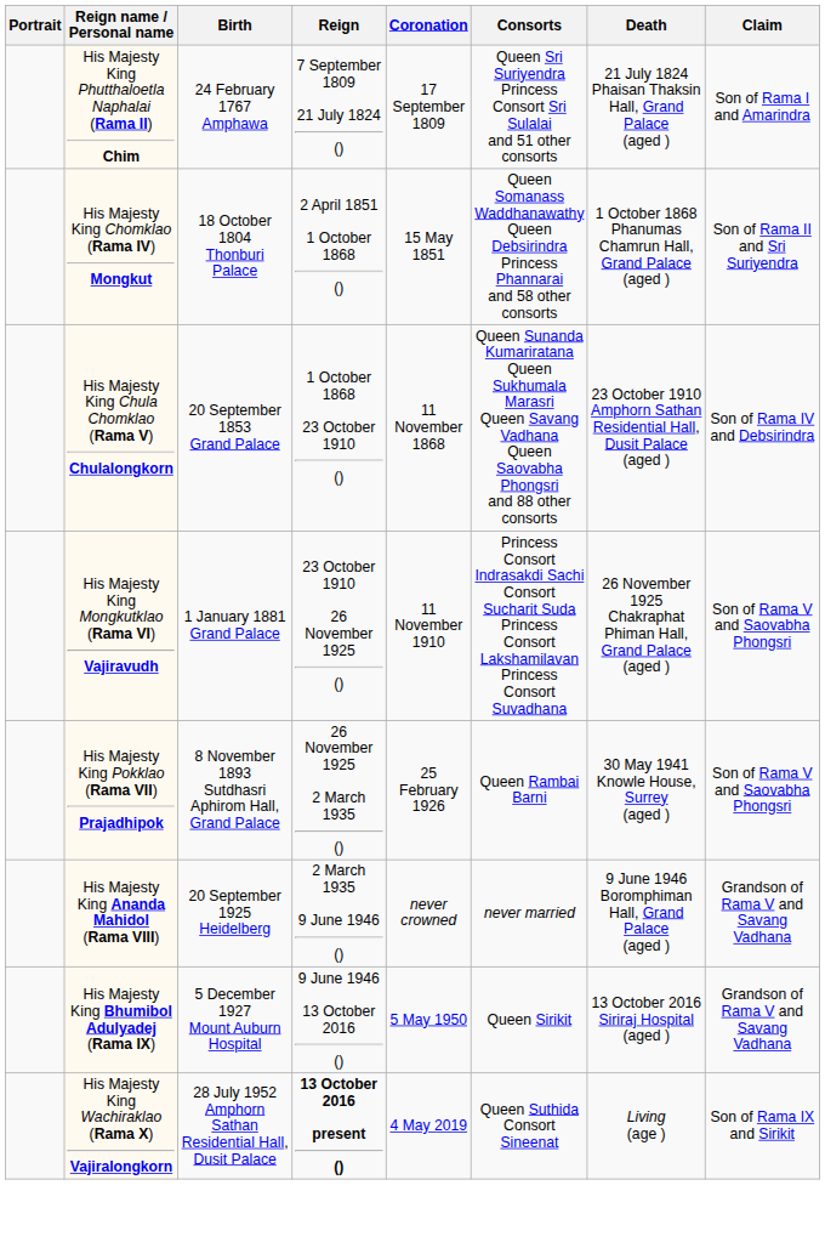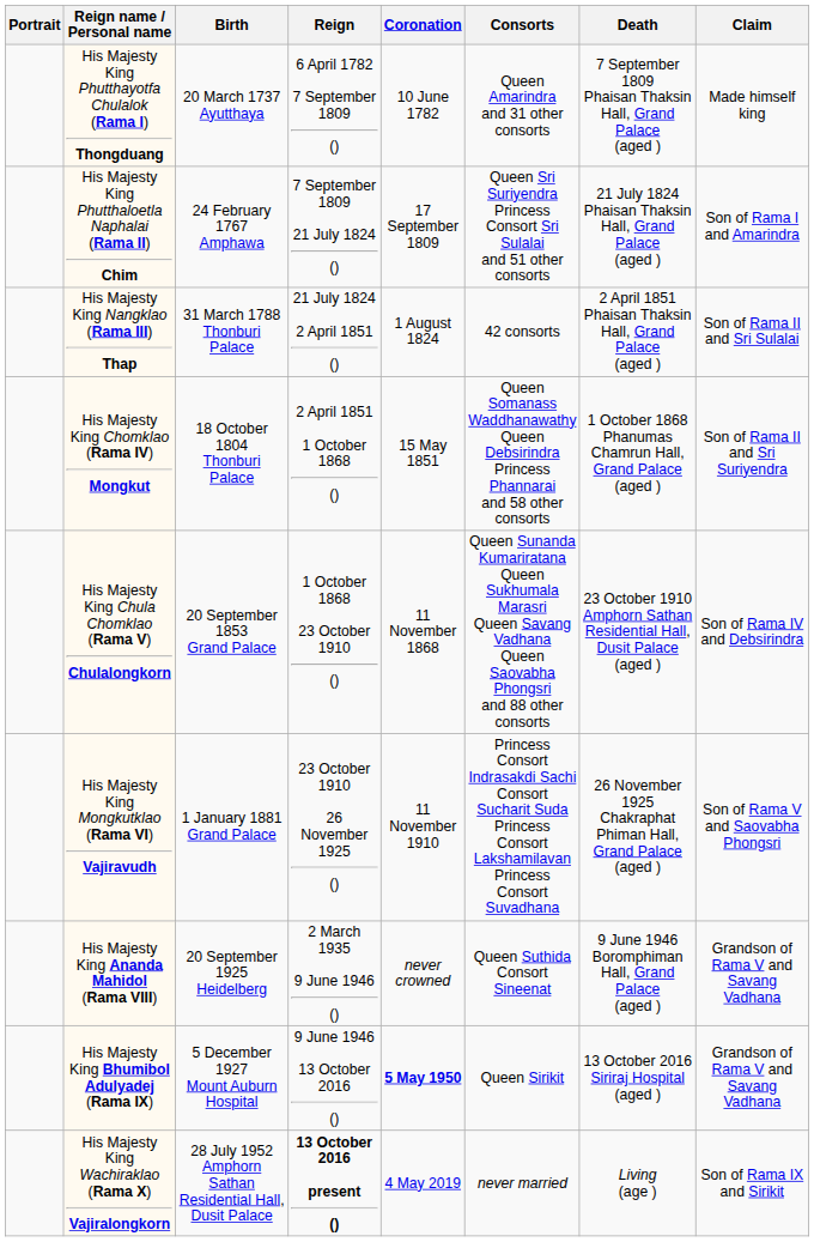 <table style="text-align:center; width:100%" class="wikitable">
 <tr>
 <th width="80">Portrait</th>
 <th width=14%>Reign name / Personal name</th>
 <th width=15%>Birth</th>
 <th width=12%>Reign</th>
 <th width=10%><a href='#'>Coronation</a></th>
 <th width=8%>Consorts</th>
 <th width=15%>Death</th>
 <th width=15%>Claim</th>
 </tr>
 <tr>
 <td></td>
+<td style="background:#fffaf0;">His Majesty King <em>Phutthayotfa Chulalok</em><br>(<strong><a href='#'>Rama I</a></strong>)<br><hr><strong>Thongduang</strong></td>
+<td>20 March 1737<br><a href='#'>Ayutthaya</a></td>
+<td>6 April 1782<br><br>7 September 1809<br><hr>()</td>
+<td>10 June 1782</td>
+<td>Queen <a href='#'>Amarindra</a><br>and 31 other consorts</td>
+<td>7 September 1809<br>Phaisan Thaksin Hall, <a href='#'>Grand Palace</a><br>(aged )</td>
+<td>Made himself king</td>
+</tr>
+<tr>
+<td></td>
 <td style="background:#fffaf0;">His Majesty King <em>Phutthaloetla Naphalai</em><br>(<strong><a href='#'>Rama II</a></strong>)<br><hr><strong>Chim</strong></td>
 <td>24 February 1767<br><a href='#'>Amphawa</a></td>
 <td>7 September 1809<br><br>21 July 1824<br><hr>()</td>
 <td>17 September 1809</td>
 <td>Queen <a href='#'>Sri Suriyendra</a><br>Princess Consort <a href='#'>Sri Sulalai</a><br>and 51 other consorts</td>
 <td>21 July 1824<br>Phaisan Thaksin Hall, <a href='#'>Grand Palace</a><br>(aged )</td>
 <td>Son of <a href='#'>Rama I</a> and <a href='#'>Amarindra</a></td>
+</tr>
+<tr>
+<td></td>
+<td style="background:#fffaf0;">His Majesty King <em>Nangklao</em><br>(<strong><a href='#'>Rama III</a></strong>)<br><hr><strong>Thap</strong></td>
+<td>31 March 1788<br><a href='#'>Thonburi Palace</a></td>
+<td>21 July 1824<br><br>2 April 1851<br><hr>()</td>
+<td>1 August 1824</td>
+<td>42 consorts</td>
+<td>2 April 1851<br>Phaisan Thaksin Hall, <a href='#'>Grand Palace</a><br>(aged )</td>
+<td>Son of <a href='#'>Rama II</a> and <a href='#'>Sri Sulalai</a></td>
 </tr>
 <tr>
 <td></td>
 <td style="background:#fffaf0;">His Majesty King <em>Chomklao</em><br>(<strong>Rama IV</strong>)<br><hr><strong><a href='#'>Mongkut</a></strong></td>
 <td>18 October 1804<br><a href='#'>Thonburi Palace</a></td>
 <td>2 April 1851<br><br>1 October 1868<br><hr>()</td>
 <td>15 May 1851</td>
 <td>Queen <a href='#'>Somanass Waddhanawathy</a><br>Queen <a href='#'>Debsirindra</a><br>Princess <a href='#'>Phannarai</a><br>and 58 other consorts</td>
 <td>1 October 1868<br>Phanumas Chamrun Hall, <a href='#'>Grand Palace</a><br>(aged )</td>
 <td>Son of <a href='#'>Rama II</a> and <a href='#'>Sri Suriyendra</a></td>
 </tr>
 <tr>
 <td></td>
 <td style="background:#fffaf0;">His Majesty King <em>Chula Chomklao</em><br>(<strong>Rama V</strong>)<br><hr><strong><a href='#'>Chulalongkorn</a></strong></td>
 <td>20 September 1853<br><a href='#'>Grand Palace</a></td>
 <td>1 October 1868<br><br>23 October 1910<br><hr>()</td>
 <td>11 November 1868</td>
 <td>Queen <a href='#'>Sunanda Kumariratana</a><br>Queen <a href='#'>Sukhumala Marasri</a><br>Queen <a href='#'>Savang Vadhana</a><br>Queen <a href='#'>Saovabha Phongsri</a><br>and 88 other consorts</td>
 <td>23 October 1910<br><a href='#'>Amphorn Sathan Residential Hall</a>, <a href='#'>Dusit Palace</a><br>(aged )</td>
 <td>Son of <a href='#'>Rama IV</a> and <a href='#'>Debsirindra</a></td>
 </tr>
 <tr>
 <td></td>
 <td style="background:#fffaf0;">His Majesty King <em>Mongkutklao</em><br>(<strong>Rama VI</strong>)<br><hr><strong><a href='#'>Vajiravudh</a></strong></td>
 <td>1 January 1881<br><a href='#'>Grand Palace</a></td>
 <td>23 October 1910<br><br>26 November 1925<br><hr>()</td>
 <td>11 November 1910</td>
 <td>Princess Consort <a href='#'>Indrasakdi Sachi</a><br>Consort <a href='#'>Sucharit Suda</a><br>Princess Consort <a href='#'>Lakshamilavan</a><br>Princess Consort <a href='#'>Suvadhana</a></td>
 <td>26 November 1925<br>Chakraphat Phiman Hall, <a href='#'>Grand Palace</a><br>(aged )</td>
 <td>Son of <a href='#'>Rama V</a> and <a href='#'>Saovabha Phongsri</a></td>
 </tr>
 <tr>
 <td></td>
-<td style="background:#fffaf0;">His Majesty King <em>Pokklao</em><br>(<strong>Rama VII</strong>)<br><hr><strong><a href='#'>Prajadhipok</a></strong></td>
-<td>8 November 1893<br>Sutdhasri Aphirom Hall, <a href='#'>Grand Palace</a></td>
-<td>26 November 1925<br><br>2 March 1935<br><hr>()</td>
-<td>25 February 1926</td>
-<td>Queen <a href='#'>Rambai Barni</a></td>
-<td>30 May 1941<br> Knowle House, <a href='#'>Surrey</a><br>(aged )</td>
-<td>Son of <a href='#'>Rama V</a> and <a href='#'>Saovabha Phongsri</a></td>
-</tr>
-<tr>
-<td></td>
 <td style="background:#fffaf0;">His Majesty King <strong><a href='#'>Ananda Mahidol</a></strong><br>(<strong>Rama VIII</strong>)</td>
 <td>20 September 1925<br><a href='#'>Heidelberg</a></td>
 <td>2 March 1935<br><br>9 June 1946<br><hr>()</td>
 <td><em>never crowned</em></td>
-<td><em>never married</em></td>
+<td>Queen <a href='#'>Suthida</a><br>Consort <a href='#'>Sineenat</a></td>
 <td>9 June 1946<br>Boromphiman Hall, <a href='#'>Grand Palace</a><br>(aged )</td>
 <td>Grandson of <a href='#'>Rama V</a> and <a href='#'>Savang Vadhana</a></td>
 </tr>
 <tr>
 <td></td>
 <td style="background:#fffaf0;">His Majesty King <strong><a href='#'>Bhumibol Adulyadej</a></strong><br>(<strong>Rama IX</strong>)</td>
 <td>5 December 1927<br><a href='#'>Mount Auburn Hospital</a></td>
 <td>9 June 1946<br><br>13 October 2016<br><hr>()</td>
-<td><a href='#'>5 May 1950</a></td>
+<td><strong><a href='#'>5 May 1950</a></strong></td>
 <td>Queen <a href='#'>Sirikit</a></td>
 <td>13 October 2016<br><a href='#'>Siriraj Hospital</a><br>(aged )</td>
 <td>Grandson of <a href='#'>Rama V</a> and <a href='#'>Savang Vadhana</a></td>
 </tr>
 <tr>
 <td></td>
 <td style="background:#fffaf0;">His Majesty King <em>Wachiraklao</em><br>(<strong>Rama X</strong>)<br><hr><strong><a href='#'>Vajiralongkorn</a></strong></td>
 <td>28 July 1952<br><a href='#'>Amphorn Sathan Residential Hall</a>, <a href='#'>Dusit Palace</a></td>
 <td><strong>13 October 2016<br><br>present<br><hr>()</strong></td>
 <td><a href='#'>4 May 2019</a></td>
-<td>Queen <a href='#'>Suthida</a><br>Consort <a href='#'>Sineenat</a></td>
+<td><em>never married</em></td>
 <td><em>Living</em><br>(age )</td>
 <td>Son of <a href='#'>Rama IX</a> and <a href='#'>Sirikit</a></td>
 </tr>
 </table>
